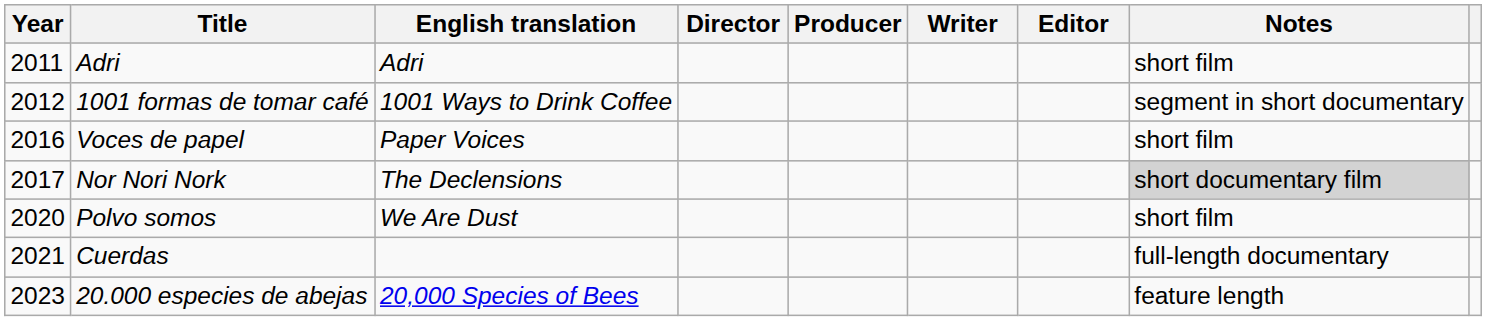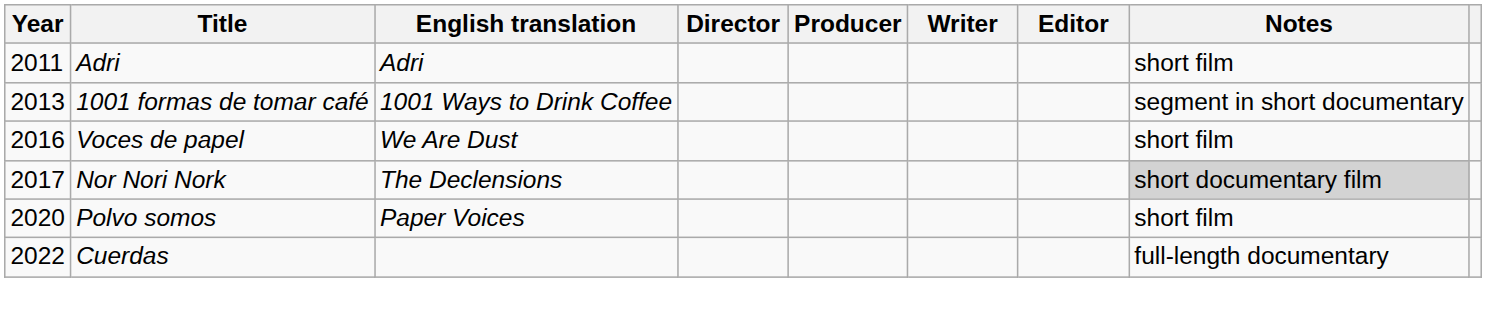 <table class="wikitable sortable plainrowheaders">
 <tr>
 <th>Year</th>
 <th>Title</th>
 <th>English translation</th>
 <th width=65>Director</th>
 <th width=65>Producer</th>
 <th width=65>Writer</th>
 <th width=65>Editor</th>
 <th>Notes</th>
 <th></th>
 </tr>
 <tr>
 <td>2011</td>
 <td><em>Adri</em></td>
 <td><em>Adri</em></td>
 <td></td>
 <td></td>
 <td></td>
 <td></td>
 <td>short film</td>
 <td></td>
 </tr>
 <tr>
-<td>2012</td>
+<td>2013</td>
 <td><em>1001 formas de tomar café</em></td>
 <td><em>1001 Ways to Drink Coffee</em></td>
 <td></td>
 <td></td>
 <td></td>
 <td></td>
 <td>segment in short documentary</td>
 <td></td>
 </tr>
 <tr>
 <td>2016</td>
 <td><em>Voces de papel</em></td>
-<td><em>Paper Voices</em></td>
+<td><em>We Are Dust</em></td>
 <td></td>
 <td></td>
 <td></td>
 <td></td>
 <td>short film</td>
 <td></td>
 </tr>
 <tr>
 <td>2017</td>
 <td><em>Nor Nori Nork</em></td>
 <td><em>The Declensions</em></td>
 <td></td>
 <td></td>
 <td></td>
 <td></td>
 <td style="background: lightgrey;">short documentary film</td>
 <td></td>
 </tr>
 <tr>
 <td>2020</td>
 <td><em>Polvo somos</em></td>
-<td><em>We Are Dust</em></td>
+<td><em>Paper Voices</em></td>
 <td></td>
 <td></td>
 <td></td>
 <td></td>
 <td>short film</td>
 <td></td>
 </tr>
 <tr>
-<td>2021</td>
+<td>2022</td>
 <td><em>Cuerdas</em></td>
 <td></td>
 <td></td>
 <td></td>
 <td></td>
 <td></td>
 <td>full-length documentary</td>
 <td></td>
 </tr>
-<tr>
-<td>2023</td>
-<td><em>20.000 especies de abejas</em></td>
-<td><em><a href='#'>20,000 Species of Bees</a></em></td>
-<td></td>
-<td></td>
-<td></td>
-<td></td>
-<td>feature length</td>
-<td></td>
-</tr>
 </table>
